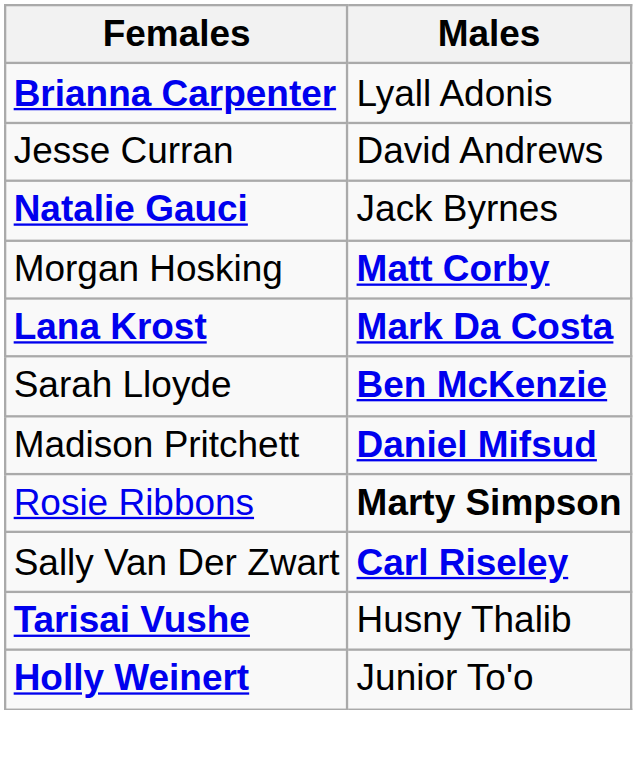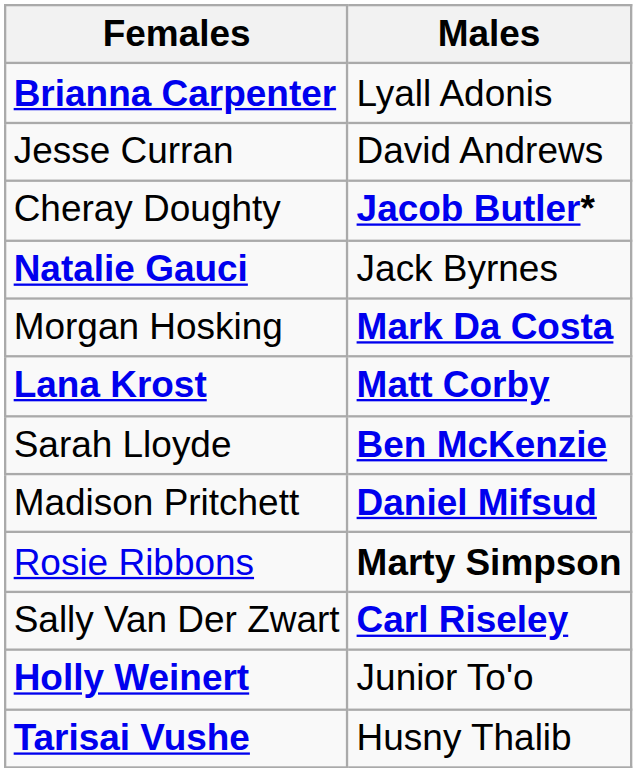 <table class="wikitable">
 <tr>
 <th>Females</th>
 <th>Males</th>
 </tr>
 <tr>
 <td><strong><a href='#'>Brianna Carpenter</a></strong></td>
 <td>Lyall Adonis</td>
 </tr>
 <tr>
 <td>Jesse Curran</td>
 <td>David Andrews</td>
 </tr>
 <tr>
+<td>Cheray Doughty</td>
+<td><strong><a href='#'>Jacob Butler</a>*</strong></td>
+</tr>
+<tr>
 <td><strong><a href='#'>Natalie Gauci</a></strong></td>
 <td>Jack Byrnes</td>
 </tr>
 <tr>
 <td>Morgan Hosking</td>
-<td><strong><a href='#'>Matt Corby</a></strong></td>
+<td><strong><a href='#'>Mark Da Costa</a></strong></td>
 </tr>
 <tr>
 <td><strong><a href='#'>Lana Krost</a></strong></td>
-<td><strong><a href='#'>Mark Da Costa</a></strong></td>
+<td><strong><a href='#'>Matt Corby</a></strong></td>
 </tr>
 <tr>
 <td>Sarah Lloyde</td>
 <td><strong><a href='#'>Ben McKenzie</a></strong></td>
 </tr>
 <tr>
 <td>Madison Pritchett</td>
 <td><strong><a href='#'>Daniel Mifsud</a></strong></td>
 </tr>
 <tr>
 <td><a href='#'>Rosie Ribbons</a></td>
 <td><strong>Marty Simpson</strong></td>
 </tr>
 <tr>
 <td>Sally Van Der Zwart</td>
 <td><strong><a href='#'>Carl Riseley</a></strong></td>
 </tr>
 <tr>
+<td><strong><a href='#'>Holly Weinert</a></strong></td>
+<td>Junior To'o</td>
+</tr>
+<tr>
 <td><strong><a href='#'>Tarisai Vushe</a></strong></td>
 <td>Husny Thalib</td>
 </tr>
-<tr>
-<td><strong><a href='#'>Holly Weinert</a></strong></td>
-<td>Junior To'o</td>
-</tr>
 </table>
